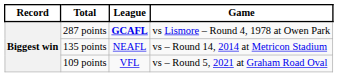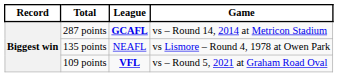 <table class="wikitable" style="text-align:left">
 <tr style="color:#fbbf15; text-align:center; background:#4d2004;">
 <th style="background:#FFFFFF; color:#000000; border:solid #000000 2px">Record</th>
 <th style="background:#FFFFFF; color:#000000; border:solid #000000 2px">Total</th>
 <th style="background:#FFFFFF; color:#000000; border:solid #000000 2px">League</th>
 <th style="background:#FFFFFF; color:#000000; border:solid #000000 2px">Game</th>
 </tr>
 <tr>
 <th rowspan=3; style=text-align:left>Biggest win</th>
 <td>287 points</td>
 <td align=center><strong><a href='#'>GCAFL</a></strong></td>
-<td>vs <a href='#'>Lismore</a> – Round 4, 1978 at Owen Park</td>
+<td>vs  – Round 14, <a href='#'>2014</a> at <a href='#'>Metricon Stadium</a></td>
 </tr>
 <tr>
 <td>135 points</td>
 <td align=center><a href='#'>NEAFL</a></td>
-<td>vs  – Round 14, <a href='#'>2014</a> at <a href='#'>Metricon Stadium</a></td>
+<td>vs <a href='#'>Lismore</a> – Round 4, 1978 at Owen Park</td>
 </tr>
 <tr>
 <td>109 points</td>
-<td align=center><a href='#'>VFL</a></td>
+<td align=center><strong><a href='#'>VFL</a></strong></td>
 <td>vs  – Round 5, <a href='#'>2021</a> at <a href='#'>Graham Road Oval</a></td>
 </tr>
 </table>
